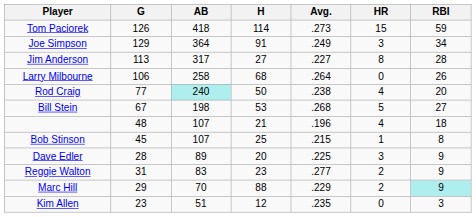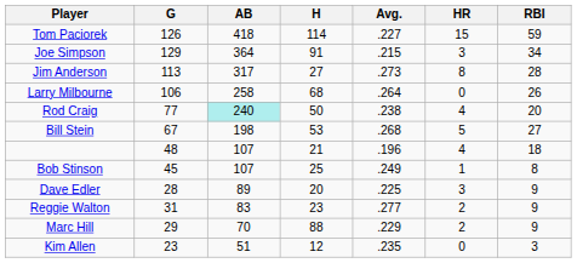 <table class="wikitable sortable">
 <tr>
 <th bgcolor="#DDDDFF" width="16%">Player</th>
 <th bgcolor="#DDDDFF" width="9%">G</th>
 <th bgcolor="#DDDDFF" width="9%">AB</th>
 <th bgcolor="#DDDDFF" width="9%">H</th>
 <th bgcolor="#DDDDFF" width="9%">Avg.</th>
 <th bgcolor="#DDDDFF" width="9%">HR</th>
 <th bgcolor="#DDDDFF" width="9%">RBI</th>
 </tr>
 <tr align="center">
 <td><a href='#'>Tom Paciorek</a></td>
 <td>126</td>
 <td>418</td>
 <td>114</td>
-<td>.273</td>
+<td>.227</td>
 <td>15</td>
 <td>59</td>
 </tr>
 <tr align=center>
 <td><a href='#'>Joe Simpson</a></td>
 <td>129</td>
 <td>364</td>
 <td>91</td>
-<td>.249</td>
+<td>.215</td>
 <td>3</td>
 <td>34</td>
 </tr>
 <tr align=center>
 <td><a href='#'>Jim Anderson</a></td>
 <td>113</td>
 <td>317</td>
 <td>27</td>
-<td>.227</td>
+<td>.273</td>
 <td>8</td>
 <td>28</td>
 </tr>
 <tr align=center>
 <td><a href='#'>Larry Milbourne</a></td>
 <td>106</td>
 <td>258</td>
 <td>68</td>
 <td>.264</td>
 <td>0</td>
 <td>26</td>
 </tr>
 <tr align=center>
 <td><a href='#'>Rod Craig</a></td>
 <td>77</td>
 <td style="background: paleturquoise;">240</td>
 <td>50</td>
 <td>.238</td>
 <td>4</td>
 <td>20</td>
 </tr>
 <tr align=center>
 <td><a href='#'>Bill Stein</a></td>
 <td>67</td>
 <td>198</td>
 <td>53</td>
 <td>.268</td>
 <td>5</td>
 <td>27</td>
 </tr>
 <tr align=center>
 <td></td>
 <td>48</td>
 <td>107</td>
 <td>21</td>
 <td>.196</td>
 <td>4</td>
 <td>18</td>
 </tr>
 <tr align="center">
 <td><a href='#'>Bob Stinson</a></td>
 <td>45</td>
 <td>107</td>
 <td>25</td>
-<td>.215</td>
+<td>.249</td>
 <td>1</td>
 <td>8</td>
 </tr>
 <tr align=center>
 <td><a href='#'>Dave Edler</a></td>
 <td>28</td>
 <td>89</td>
 <td>20</td>
 <td>.225</td>
 <td>3</td>
 <td>9</td>
 </tr>
 <tr align=center>
 <td><a href='#'>Reggie Walton</a></td>
 <td>31</td>
 <td>83</td>
 <td>23</td>
 <td>.277</td>
 <td>2</td>
 <td>9</td>
 </tr>
 <tr align=center>
 <td><a href='#'>Marc Hill</a></td>
 <td>29</td>
 <td>70</td>
 <td>88</td>
 <td>.229</td>
 <td>2</td>
-<td style="background: paleturquoise;">9</td>
+<td>9</td>
 </tr>
 <tr align=center>
 <td><a href='#'>Kim Allen</a></td>
 <td>23</td>
 <td>51</td>
 <td>12</td>
 <td>.235</td>
 <td>0</td>
 <td>3</td>
 </tr>
 </table>
